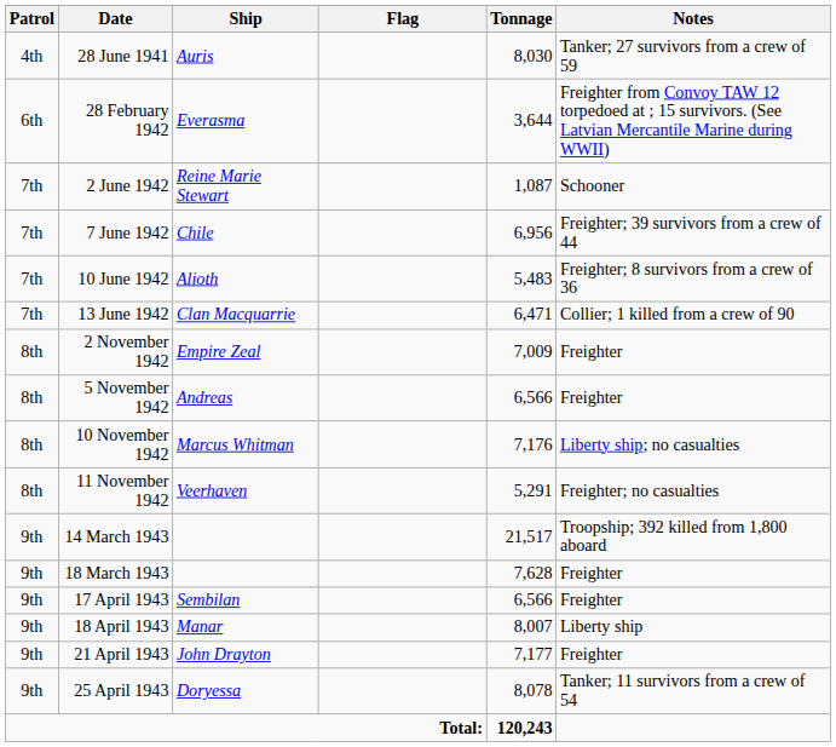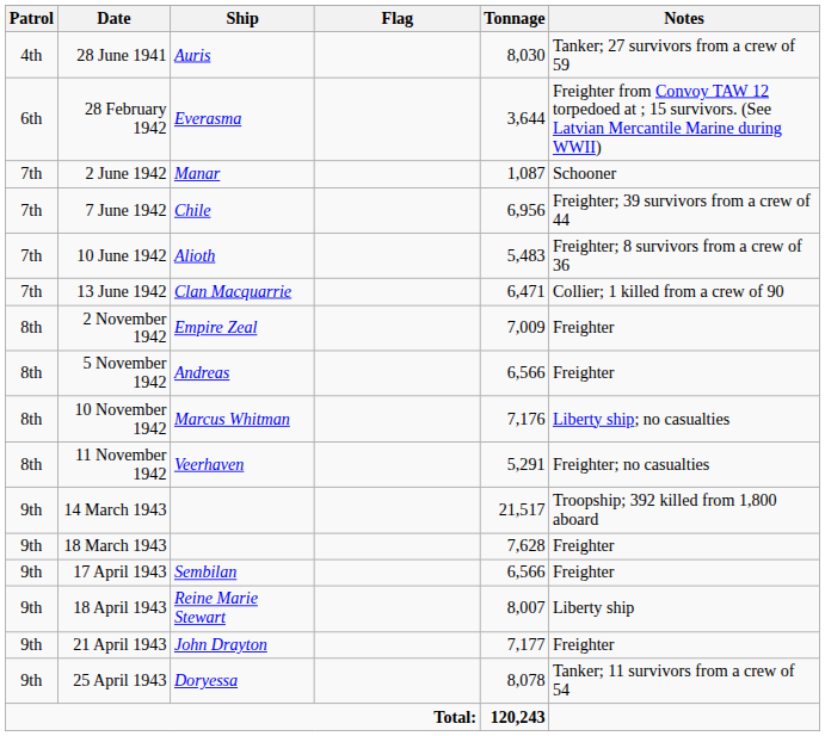 <table class="wikitable sortable">
 <tr>
 </tr>
 <tr>
 <th width="20px">Patrol</th>
 <th width="100px">Date</th>
 <th width="130px">Ship</th>
 <th width="150px">Flag</th>
 <th width="20px">Tonnage</th>
 <th width="250px">Notes</th>
 </tr>
 <tr>
 <td align="center">4th</td>
 <td align="right">28 June 1941</td>
 <td align="left"><em><a href='#'>Auris</a></em></td>
 <td align="left"></td>
 <td align="right">8,030</td>
 <td align="left">Tanker; 27 survivors from a crew of 59</td>
 </tr>
 <tr>
 <td align="center">6th</td>
 <td align="right">28 February 1942</td>
 <td align="left"><em><a href='#'>Everasma</a></em></td>
 <td align="left"></td>
 <td align="right">3,644</td>
 <td align="left">Freighter from <a href='#'>Convoy TAW 12</a> torpedoed at ; 15 survivors. (See <a href='#'>Latvian Mercantile Marine during WWII</a>)</td>
 </tr>
 <tr>
 <td align="center">7th</td>
 <td align="right">2 June 1942</td>
-<td align="left"><em><a href='#'>Reine Marie Stewart</a></em></td>
+<td align="left"><em><a href='#'>Manar</a></em></td>
 <td align="left"></td>
 <td align="right">1,087</td>
 <td align="left">Schooner</td>
 </tr>
 <tr>
 <td align="center">7th</td>
 <td align="right">7 June 1942</td>
 <td align="left"><em><a href='#'>Chile</a></em></td>
 <td align="left"></td>
 <td align="right">6,956</td>
 <td align="left">Freighter; 39 survivors from a crew of 44</td>
 </tr>
 <tr>
 <td align="center">7th</td>
 <td align="right">10 June 1942</td>
 <td align="left"><em><a href='#'>Alioth</a></em></td>
 <td align="left"></td>
 <td align="right">5,483</td>
 <td align="left">Freighter; 8 survivors from a crew of 36</td>
 </tr>
 <tr>
 <td align="center">7th</td>
 <td align="right">13 June 1942</td>
 <td align="left"><em><a href='#'>Clan Macquarrie</a></em></td>
 <td align="left"></td>
 <td align="right">6,471</td>
 <td align="left">Collier; 1 killed from a crew of 90</td>
 </tr>
 <tr>
 <td align="center">8th</td>
 <td align="right">2 November 1942</td>
 <td align="left"><em><a href='#'>Empire Zeal</a></em></td>
 <td align="left"></td>
 <td align="right">7,009</td>
 <td align="left">Freighter</td>
 </tr>
 <tr>
 <td align="center">8th</td>
 <td align="right">5 November 1942</td>
 <td align="left"><em><a href='#'>Andreas</a></em></td>
 <td align="left"></td>
 <td align="right">6,566</td>
 <td align="left">Freighter</td>
 </tr>
 <tr>
 <td align="center">8th</td>
 <td align="right">10 November 1942</td>
 <td align="left"><em><a href='#'>Marcus Whitman</a></em></td>
 <td align="left"></td>
 <td align="right">7,176</td>
 <td align="left"><a href='#'>Liberty ship</a>; no casualties</td>
 </tr>
 <tr>
 <td align="center">8th</td>
 <td align="right">11 November 1942</td>
 <td align="left"><em><a href='#'>Veerhaven</a></em></td>
 <td align="left"></td>
 <td align="right">5,291</td>
 <td align="left">Freighter; no casualties</td>
 </tr>
 <tr>
 <td align="center">9th</td>
 <td align="right">14 March 1943</td>
 <td align="left"></td>
 <td align="left"></td>
 <td align="right">21,517</td>
 <td align="left">Troopship; 392 killed from 1,800 aboard</td>
 </tr>
 <tr>
 <td align="center">9th</td>
 <td align="right">18 March 1943</td>
 <td align="left"></td>
 <td align="left"></td>
 <td align="right">7,628</td>
 <td align="left">Freighter</td>
 </tr>
 <tr>
 <td align="center">9th</td>
 <td align="right">17 April 1943</td>
 <td align="left"><em><a href='#'>Sembilan</a></em></td>
 <td align="left"></td>
 <td align="right">6,566</td>
 <td align="left">Freighter</td>
 </tr>
 <tr>
 <td align="center">9th</td>
 <td align="right">18 April 1943</td>
-<td align="left"><em><a href='#'>Manar</a></em></td>
+<td align="left"><em><a href='#'>Reine Marie Stewart</a></em></td>
 <td align="left"></td>
 <td align="right">8,007</td>
 <td align="left">Liberty ship</td>
 </tr>
 <tr>
 <td align="center">9th</td>
 <td align="right">21 April 1943</td>
 <td align="left"><em><a href='#'>John Drayton</a></em></td>
 <td align="left"></td>
 <td align="right">7,177</td>
 <td align="left">Freighter</td>
 </tr>
 <tr>
 <td align="center">9th</td>
 <td align="right">25 April 1943</td>
 <td align="left"><em><a href='#'>Doryessa</a></em></td>
 <td align="left"></td>
 <td align="right">8,078</td>
 <td align="left">Tanker; 11 survivors from a crew of 54</td>
 </tr>
 <tr>
 <td colspan=4 align=right><strong>Total:</strong></td>
 <td align="right"><strong>120,243</strong></td>
 <td></td>
 </tr>
 </table>
